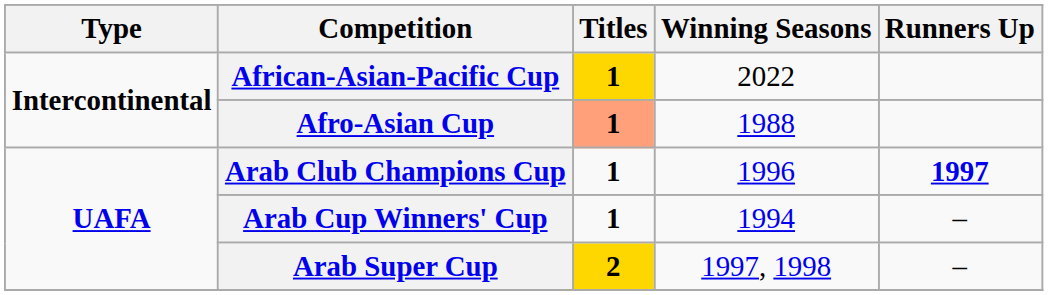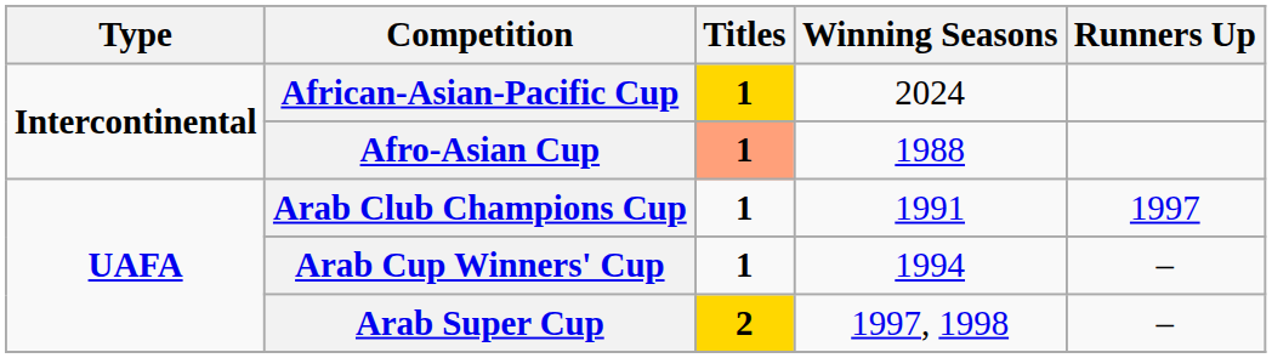 <table class="wikitable plainrowheaders" style="font-size:95%; text-align:center">
 <tr>
 <th>Type</th>
 <th>Competition</th>
 <th>Titles</th>
 <th>Winning Seasons</th>
 <th>Runners Up</th>
 </tr>
 <tr>
 <td rowspan="2"><strong>Intercontinental</strong></td>
 <th scope=col><a href='#'>African-Asian-Pacific Cup</a></th>
 <td bgcolor="gold"><strong>1</strong></td>
-<td align="center">2022</td>
+<td align="center">2024</td>
 </tr>
 <tr>
 <th scope=col><a href='#'>Afro-Asian Cup</a></th>
 <td style="background: lightsalmon;"><strong>1</strong></td>
 <td><a href='#'>1988</a></td>
 <td></td>
 </tr>
 <tr>
 <td rowspan="3"><strong><a href='#'>UAFA</a></strong></td>
 <th scope=col><a href='#'>Arab Club Champions Cup</a></th>
 <td><strong>1</strong></td>
-<td><a href='#'>1996</a></td>
-<td><strong><a href='#'>1997</a></strong></td>
+<td><a href='#'>1991</a></td>
+<td><a href='#'>1997</a></td>
 </tr>
 <tr>
 <th scope=col><a href='#'>Arab Cup Winners' Cup</a></th>
 <td><strong>1</strong></td>
 <td><a href='#'>1994</a></td>
 <td>–</td>
 </tr>
 <tr>
 <th scope=col><a href='#'>Arab Super Cup</a></th>
 <td bgcolor="gold"><strong>2</strong></td>
 <td><a href='#'>1997</a>, <a href='#'>1998</a></td>
 <td>–</td>
 </tr>
 <tr>
 </tr>
 </table>
